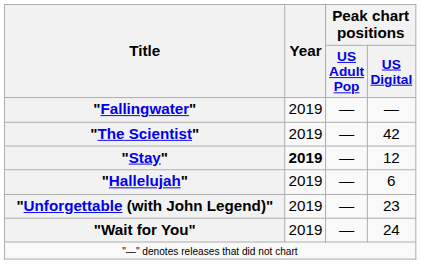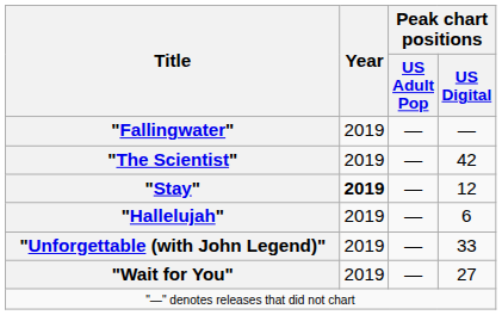 <table class="wikitable plainrowheaders" style="text-align:center;">
 <tr>
 <th scope="col" rowspan="2" style="width:18em;">Title</th>
 <th scope="col" rowspan="2" style="width:1em;">Year</th>
 <th scope="col" colspan="2">Peak chart positions</th>
 </tr>
 <tr>
 <th scope="col" style="width:2.5em;font-size:90%;"><a href='#'>US<br> Adult Pop</a></th>
 <th scope="col" style="width:2.5em;font-size:90%;"><a href='#'>US<br>Digital</a><br></th>
 </tr>
 <tr>
 <th scope="row">"<a href='#'>Fallingwater</a>"<br></th>
 <td>2019</td>
 <td>—</td>
 <td>—</td>
 </tr>
 <tr>
 <th scope="row">"<a href='#'>The Scientist</a>"<br></th>
 <td>2019</td>
 <td>—</td>
 <td>42</td>
 </tr>
 <tr>
 <th scope="row">"<a href='#'>Stay</a>"<br></th>
 <td><strong>2019</strong></td>
 <td>—</td>
 <td>12</td>
 </tr>
 <tr>
 <th scope="row">"<a href='#'>Hallelujah</a>"<br></th>
 <td>2019</td>
 <td>—</td>
 <td>6</td>
 </tr>
 <tr>
 <th scope="row">"<a href='#'>Unforgettable</a> (with John Legend)"<br></th>
 <td>2019</td>
 <td>—</td>
-<td>23</td>
+<td>33</td>
 </tr>
 <tr>
 <th scope="row">"Wait for You"<br></th>
 <td>2019</td>
 <td>—</td>
-<td>24</td>
+<td>27</td>
 </tr>
 <tr>
 <td colspan="8" style="font-size:8pt">"—" denotes releases that did not chart</td>
 </tr>
 </table>
